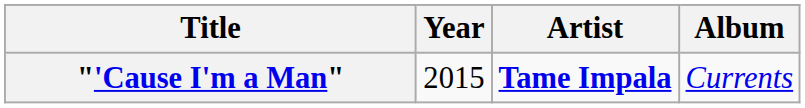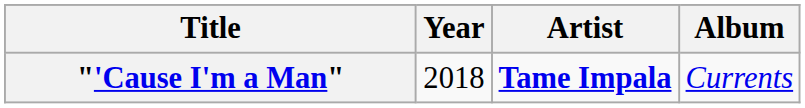 <table class="wikitable plainrowheaders" style="text-align:center;">
 <tr>
 <th scope="col" style="width:13em;">Title</th>
 <th scope="col">Year</th>
 <th scope="col">Artist</th>
 <th scope="col">Album</th>
 </tr>
 <tr>
 <th scope="row">"<a href='#'>'Cause I'm a Man</a>"</th>
-<td>2015</td>
+<td>2018</td>
 <td><strong><a href='#'>Tame Impala</a></strong></td>
 <td><em><a href='#'>Currents</a></em></td>
 </tr>
 </table>
